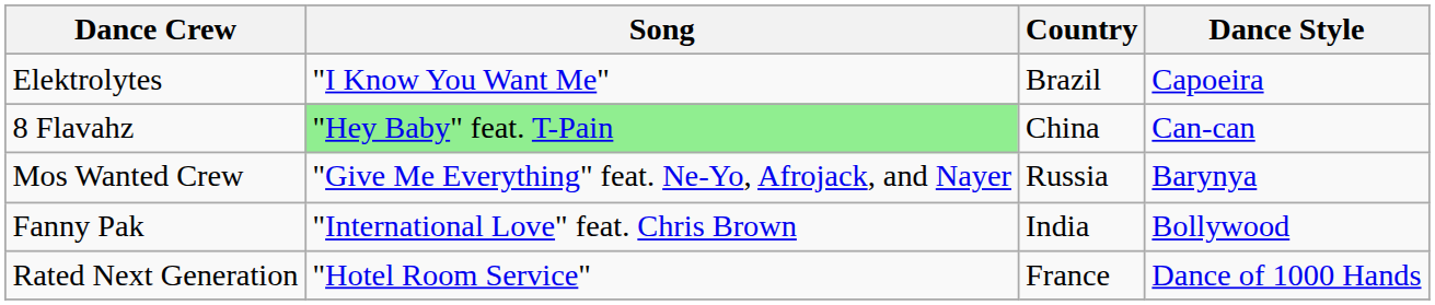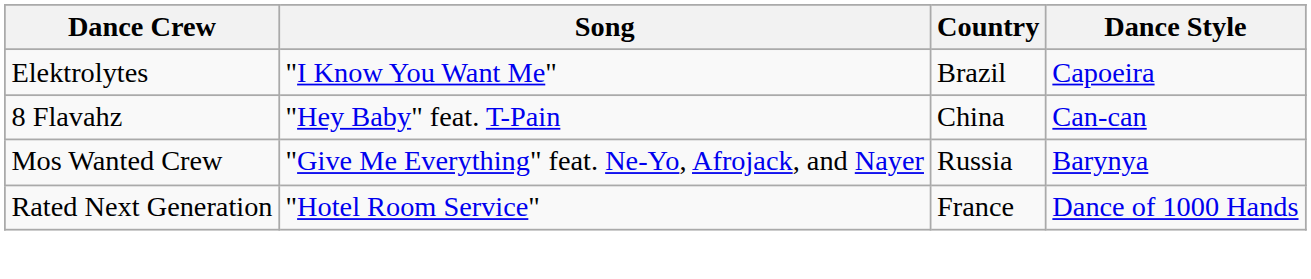 <table class="wikitable">
 <tr>
 <th>Dance Crew</th>
 <th>Song</th>
 <th>Country</th>
 <th>Dance Style</th>
 </tr>
 <tr>
 <td>Elektrolytes</td>
 <td>"<a href='#'>I Know You Want Me</a>"</td>
 <td>Brazil</td>
 <td><a href='#'>Capoeira</a></td>
 </tr>
 <tr>
 <td>8 Flavahz</td>
-<td style="background: lightgreen;">"<a href='#'>Hey Baby</a>" feat. <a href='#'>T-Pain</a></td>
+<td>"<a href='#'>Hey Baby</a>" feat. <a href='#'>T-Pain</a></td>
 <td>China</td>
 <td><a href='#'>Can-can</a></td>
 </tr>
 <tr>
 <td>Mos Wanted Crew</td>
 <td>"<a href='#'>Give Me Everything</a>" feat. <a href='#'>Ne-Yo</a>, <a href='#'>Afrojack</a>, and <a href='#'>Nayer</a></td>
 <td>Russia</td>
 <td><a href='#'>Barynya</a></td>
 </tr>
 <tr>
-<td>Fanny Pak</td>
-<td>"<a href='#'>International Love</a>" feat. <a href='#'>Chris Brown</a></td>
-<td>India</td>
-<td><a href='#'>Bollywood</a></td>
-</tr>
-<tr>
 <td>Rated Next Generation</td>
 <td>"<a href='#'>Hotel Room Service</a>"</td>
 <td>France</td>
 <td><a href='#'>Dance of 1000 Hands</a></td>
 </tr>
 </table>
